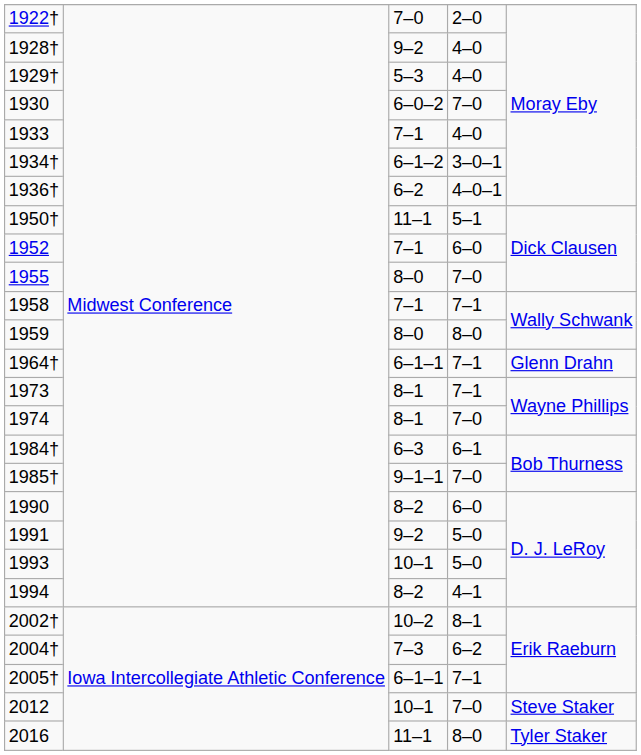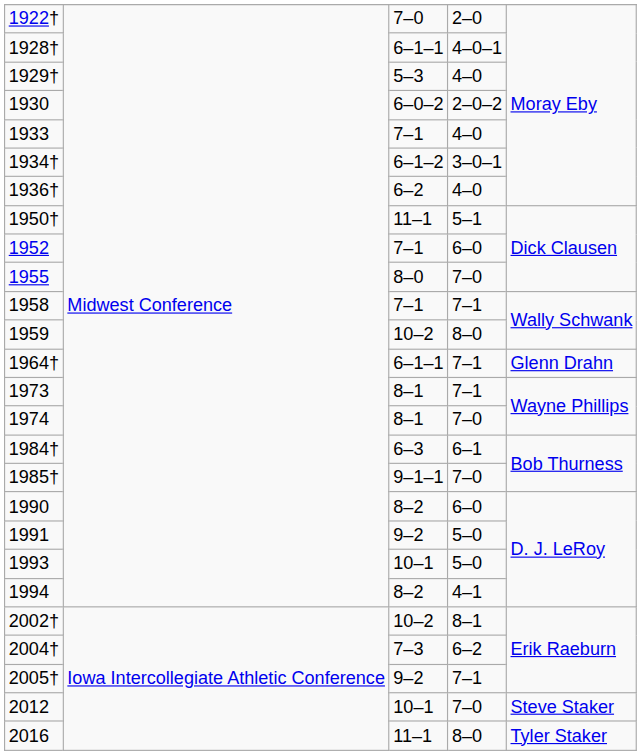 <table class="wikitable">
 <tr>
 </tr>
 <tr>
 <td><a href='#'>1922</a>†</td>
 <td rowspan=21><a href='#'>Midwest Conference</a></td>
 <td>7–0</td>
 <td>2–0</td>
 <td rowspan=7><a href='#'>Moray Eby</a></td>
 </tr>
 <tr>
 <td>1928†</td>
-<td>9–2</td>
-<td>4–0</td>
+<td>6–1–1</td>
+<td>4–0–1</td>
 </tr>
 <tr>
 <td>1929†</td>
 <td>5–3</td>
 <td>4–0</td>
 </tr>
 <tr>
 <td>1930</td>
 <td>6–0–2</td>
-<td>7–0</td>
+<td>2–0–2</td>
 </tr>
 <tr>
 <td>1933</td>
 <td>7–1</td>
 <td>4–0</td>
 </tr>
 <tr>
 <td>1934†</td>
 <td>6–1–2</td>
 <td>3–0–1</td>
 </tr>
 <tr>
 <td>1936†</td>
 <td>6–2</td>
-<td>4–0–1</td>
+<td>4–0</td>
 </tr>
 <tr>
 <td>1950†</td>
 <td>11–1</td>
 <td>5–1</td>
 <td rowspan=3><a href='#'>Dick Clausen</a></td>
 </tr>
 <tr>
 <td><a href='#'>1952</a></td>
 <td>7–1</td>
 <td>6–0</td>
 </tr>
 <tr>
 <td><a href='#'>1955</a></td>
 <td>8–0</td>
 <td>7–0</td>
 </tr>
 <tr>
 <td>1958</td>
 <td>7–1</td>
 <td>7–1</td>
 <td rowspan=2><a href='#'>Wally Schwank</a></td>
 </tr>
 <tr>
 <td>1959</td>
-<td>8–0</td>
+<td>10–2</td>
 <td>8–0</td>
 </tr>
 <tr>
 <td>1964†</td>
 <td>6–1–1</td>
 <td>7–1</td>
 <td><a href='#'>Glenn Drahn</a></td>
 </tr>
 <tr>
 <td>1973</td>
 <td>8–1</td>
 <td>7–1</td>
 <td rowspan=2><a href='#'>Wayne Phillips</a></td>
 </tr>
 <tr>
 <td>1974</td>
 <td>8–1</td>
 <td>7–0</td>
 </tr>
 <tr>
 <td>1984†</td>
 <td>6–3</td>
 <td>6–1</td>
 <td rowspan=2><a href='#'>Bob Thurness</a></td>
 </tr>
 <tr>
 <td>1985†</td>
 <td>9–1–1</td>
 <td>7–0</td>
 </tr>
 <tr>
 <td>1990</td>
 <td>8–2</td>
 <td>6–0</td>
 <td rowspan=4><a href='#'>D. J. LeRoy</a></td>
 </tr>
 <tr>
 <td>1991</td>
 <td>9–2</td>
 <td>5–0</td>
 </tr>
 <tr>
 <td>1993</td>
 <td>10–1</td>
 <td>5–0</td>
 </tr>
 <tr>
 <td>1994</td>
 <td>8–2</td>
 <td>4–1</td>
 </tr>
 <tr>
 <td>2002†</td>
 <td rowspan=5><a href='#'>Iowa Intercollegiate Athletic Conference</a></td>
 <td>10–2</td>
 <td>8–1</td>
 <td rowspan=3><a href='#'>Erik Raeburn</a></td>
 </tr>
 <tr>
 <td>2004†</td>
 <td>7–3</td>
 <td>6–2</td>
 </tr>
 <tr>
 <td>2005†</td>
-<td>6–1–1</td>
+<td>9–2</td>
 <td>7–1</td>
 </tr>
 <tr>
 <td>2012</td>
 <td>10–1</td>
 <td>7–0</td>
 <td><a href='#'>Steve Staker</a></td>
 </tr>
 <tr>
 <td>2016</td>
 <td>11–1</td>
 <td>8–0</td>
 <td><a href='#'>Tyler Staker</a></td>
 </tr>
 </table>
